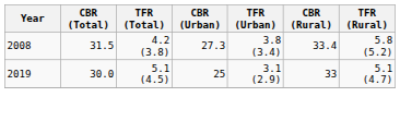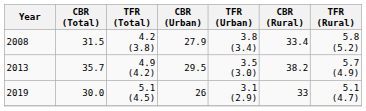 <table class="wikitable">
 <tr>
 <th style="width:50pt;">Year</th>
 <th style="width:50pt;">CBR (Total)</th>
 <th style="width:50pt;">TFR (Total)</th>
 <th style="width:50pt;">CBR (Urban)</th>
 <th style="width:50pt;">TFR (Urban)</th>
 <th style="width:50pt;">CBR (Rural)</th>
 <th style="width:50pt;">TFR (Rural)</th>
 </tr>
 <tr>
 <td>2008</td>
 <td style="text-align:right;">31.5</td>
 <td style="text-align:right;">4.2 (3.8)</td>
-<td style="text-align:right;">27.3</td>
+<td style="text-align:right;">27.9</td>
 <td style="text-align:right;">3.8 (3.4)</td>
 <td style="text-align:right;">33.4</td>
 <td style="text-align:right;">5.8 (5.2)</td>
 </tr>
 <tr>
+<td>2013</td>
+<td style="text-align:right;">35.7</td>
+<td style="text-align:right;">4.9 (4.2)</td>
+<td style="text-align:right;">29.5</td>
+<td style="text-align:right;">3.5 (3.0)</td>
+<td style="text-align:right;">38.2</td>
+<td style="text-align:right;">5.7 (4.9)</td>
+</tr>
+<tr>
 <td>2019</td>
 <td style="text-align:right;">30.0</td>
 <td style="text-align:right;">5.1 (4.5)</td>
-<td style="text-align:right;">25</td>
+<td style="text-align:right;">26</td>
 <td style="text-align:right;">3.1 (2.9)</td>
 <td style="text-align:right;">33</td>
 <td style="text-align:right;">5.1 (4.7)</td>
 </tr>
 <tr>
 </tr>
 </table>
